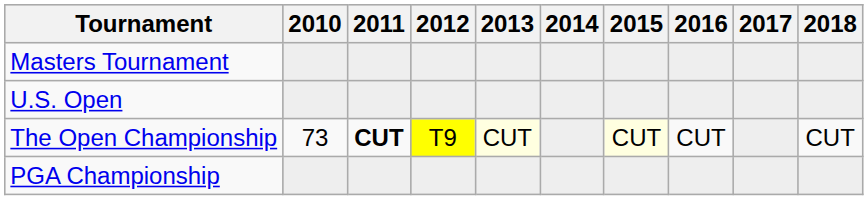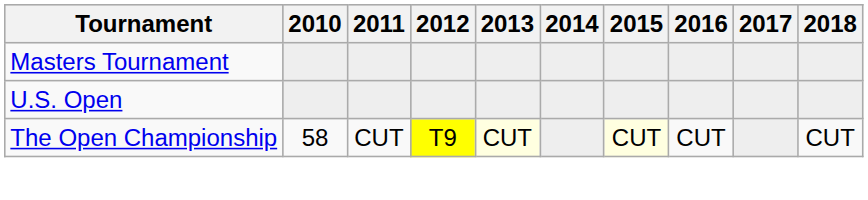 <table class="wikitable" style="font-size:95%;text-align:center;">
 <tr>
 <th>Tournament</th>
 <th>2010</th>
 <th>2011</th>
 <th>2012</th>
 <th>2013</th>
 <th>2014</th>
 <th>2015</th>
 <th>2016</th>
 <th>2017</th>
 <th>2018</th>
 </tr>
 <tr>
 <td align=left><a href='#'>Masters Tournament</a></td>
 <td style="background:#eeeeee;"></td>
 <td style="background:#eeeeee;"></td>
 <td style="background:#eeeeee;"></td>
 <td style="background:#eeeeee;"></td>
 <td style="background:#eeeeee;"></td>
 <td style="background:#eeeeee;"></td>
 <td style="background:#eeeeee;"></td>
 <td style="background:#eeeeee;"></td>
 <td style="background:#eeeeee;"></td>
 </tr>
 <tr>
 <td align=left><a href='#'>U.S. Open</a></td>
 <td style="background:#eeeeee;"></td>
 <td style="background:#eeeeee;"></td>
 <td style="background:#eeeeee;"></td>
 <td style="background:#eeeeee;"></td>
 <td style="background:#eeeeee;"></td>
 <td style="background:#eeeeee;"></td>
 <td style="background:#eeeeee;"></td>
 <td style="background:#eeeeee;"></td>
 <td style="background:#eeeeee;"></td>
 </tr>
 <tr>
 <td align=left><a href='#'>The Open Championship</a></td>
-<td>73</td>
-<td><strong>CUT</strong></td>
+<td>58</td>
+<td>CUT</td>
 <td style="background:yellow;">T9</td>
 <td style="background: lightyellow;">CUT</td>
 <td style="background:#eeeeee;"></td>
 <td style="background: lightyellow;">CUT</td>
 <td>CUT</td>
 <td style="background:#eeeeee;"></td>
 <td>CUT</td>
 </tr>
-<tr>
-<td align=left><a href='#'>PGA Championship</a></td>
-<td style="background:#eeeeee;"></td>
-<td style="background:#eeeeee;"></td>
-<td style="background:#eeeeee;"></td>
-<td style="background:#eeeeee;"></td>
-<td style="background:#eeeeee;"></td>
-<td style="background:#eeeeee;"></td>
-<td style="background:#eeeeee;"></td>
-<td style="background:#eeeeee;"></td>
-<td style="background:#eeeeee;"></td>
-</tr>
 </table>
